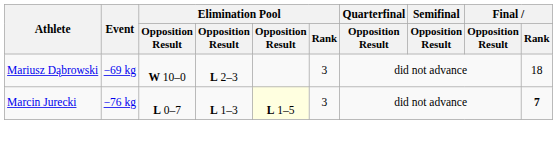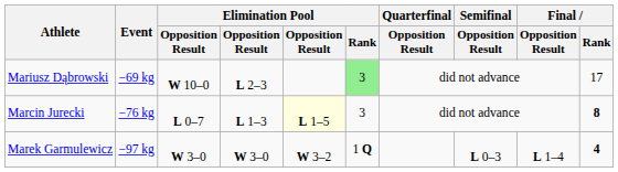 <table class="wikitable" style="font-size:90%">
 <tr>
 <th rowspan="2">Athlete</th>
 <th rowspan="2">Event</th>
 <th colspan=4>Elimination Pool</th>
 <th>Quarterfinal</th>
 <th>Semifinal</th>
 <th colspan=2>Final / </th>
 </tr>
 <tr style="font-size: 95%">
 <th>Opposition<br>Result</th>
 <th>Opposition<br>Result</th>
 <th>Opposition<br>Result</th>
 <th>Rank</th>
 <th>Opposition<br>Result</th>
 <th>Opposition<br>Result</th>
 <th>Opposition<br>Result</th>
 <th>Rank</th>
 </tr>
 <tr align=center>
 <td align=left><a href='#'>Mariusz Dąbrowski</a></td>
 <td align=left><a href='#'>−69 kg</a></td>
 <td><br><strong>W</strong> 10–0</td>
 <td><br><strong>L</strong> 2–3</td>
 <td></td>
-<td>3</td>
+<td style="background: lightgreen;">3</td>
 <td colspan=3>did not advance</td>
-<td>18</td>
+<td>17</td>
 </tr>
 <tr align=center>
 <td align=left><a href='#'>Marcin Jurecki</a></td>
 <td align=left><a href='#'>−76 kg</a></td>
 <td><br><strong>L</strong> 0–7</td>
 <td><br><strong>L</strong> 1–3</td>
 <td style="background: lightyellow;"><br><strong>L</strong> 1–5</td>
 <td>3</td>
 <td colspan=3>did not advance</td>
-<td><strong>7</strong></td>
+<td><strong>8</strong></td>
+</tr>
+<tr align=center>
+<td align=left><a href='#'>Marek Garmulewicz</a></td>
+<td align=left><a href='#'>−97 kg</a></td>
+<td><br><strong>W</strong> 3–0</td>
+<td><br><strong>W</strong> 3–0</td>
+<td><br><strong>W</strong> 3–2</td>
+<td>1 <strong>Q</strong></td>
+<td></td>
+<td><br><strong>L</strong> 0–3</td>
+<td><br><strong>L</strong> 1–4</td>
+<td><strong>4</strong></td>
 </tr>
 </table>
